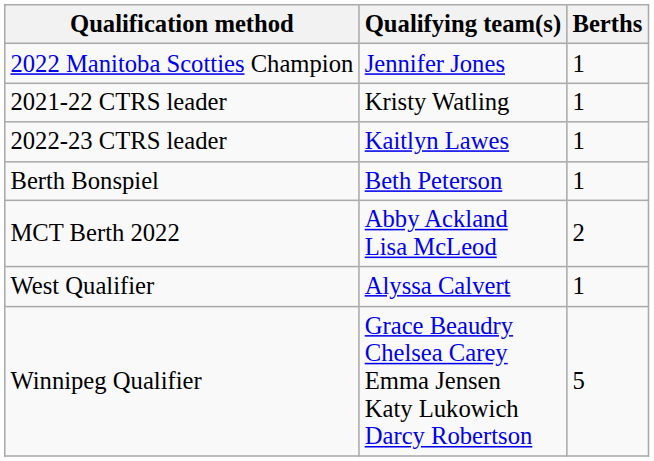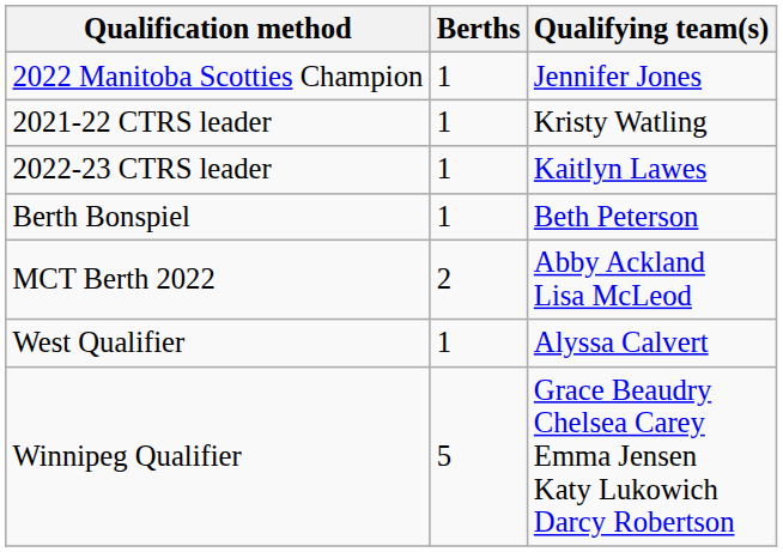 <table class="wikitable">
 <tr>
 <th scope="col">Qualification method</th>
+<th scope="col">Berths</th>
 <th scope="col">Qualifying team(s)</th>
-<th scope="col">Berths</th>
 </tr>
 <tr>
 <td><a href='#'>2022 Manitoba Scotties</a> Champion</td>
+<td>1</td>
 <td><a href='#'>Jennifer Jones</a></td>
-<td>1</td>
 </tr>
 <tr>
 <td>2021-22 CTRS leader</td>
+<td>1</td>
 <td>Kristy Watling</td>
-<td>1</td>
 </tr>
 <tr>
 <td>2022-23 CTRS leader</td>
+<td>1</td>
 <td><a href='#'>Kaitlyn Lawes</a></td>
-<td>1</td>
 </tr>
 <tr>
 <td>Berth Bonspiel</td>
+<td>1</td>
 <td><a href='#'>Beth Peterson</a></td>
-<td>1</td>
 </tr>
 <tr>
 <td>MCT Berth 2022</td>
+<td>2</td>
 <td><a href='#'>Abby Ackland</a> <br> <a href='#'>Lisa McLeod</a></td>
-<td>2</td>
 </tr>
 <tr>
 <td>West Qualifier</td>
+<td>1</td>
 <td><a href='#'>Alyssa Calvert</a></td>
-<td>1</td>
 </tr>
 <tr>
 <td>Winnipeg Qualifier</td>
+<td>5</td>
 <td><a href='#'>Grace Beaudry</a> <br> <a href='#'>Chelsea Carey</a> <br> Emma Jensen <br> Katy Lukowich <br> <a href='#'>Darcy Robertson</a></td>
-<td>5</td>
 </tr>
 </table>
